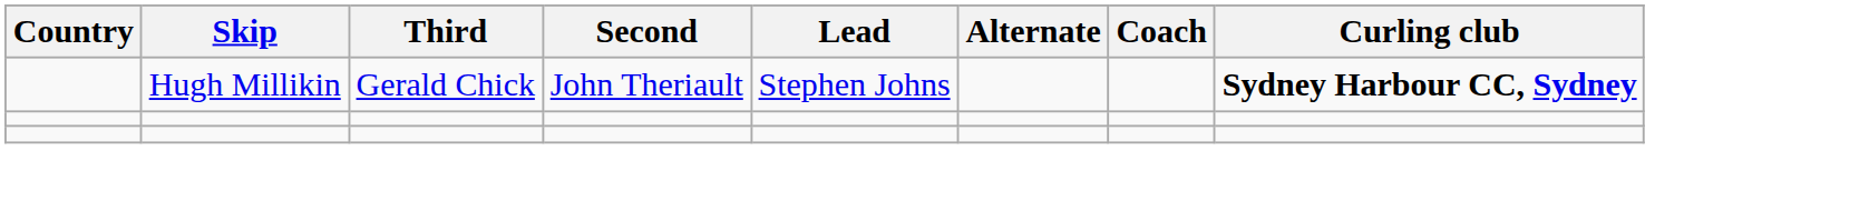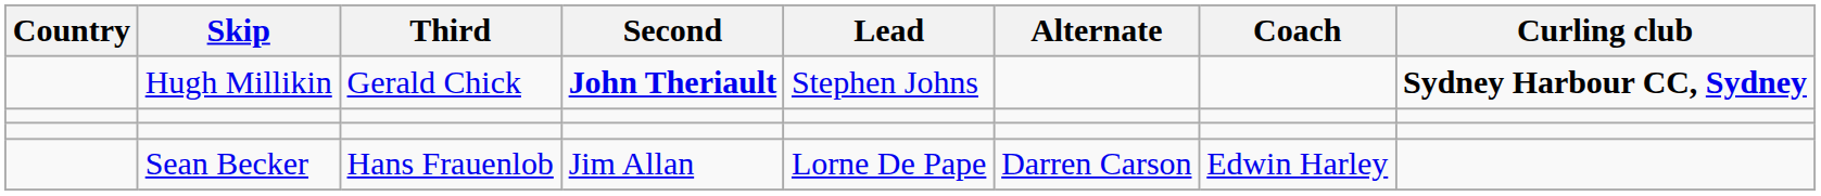 <table class="wikitable">
 <tr>
 <th>Country</th>
 <th><a href='#'>Skip</a></th>
 <th>Third</th>
 <th>Second</th>
 <th>Lead</th>
 <th>Alternate</th>
 <th>Coach</th>
 <th>Curling club</th>
 </tr>
 <tr>
 <td></td>
 <td><a href='#'>Hugh Millikin</a></td>
 <td><a href='#'>Gerald Chick</a></td>
-<td><a href='#'>John Theriault</a></td>
+<td><strong><a href='#'>John Theriault</a></strong></td>
 <td><a href='#'>Stephen Johns</a></td>
 <td></td>
 <td></td>
 <td><strong>Sydney Harbour CC, <a href='#'>Sydney</a></strong></td>
 </tr>
 <tr>
 <td></td>
 <td></td>
 <td></td>
 <td></td>
 <td></td>
 <td></td>
 <td></td>
 <td></td>
 </tr>
 <tr>
 <td></td>
 <td></td>
 <td></td>
 <td></td>
 <td></td>
 <td></td>
 <td></td>
 <td></td>
 </tr>
+<tr>
+<td></td>
+<td><a href='#'>Sean Becker</a></td>
+<td><a href='#'>Hans Frauenlob</a></td>
+<td><a href='#'>Jim Allan</a></td>
+<td><a href='#'>Lorne De Pape</a></td>
+<td><a href='#'>Darren Carson</a></td>
+<td><a href='#'>Edwin Harley</a></td>
+<td></td>
+</tr>
 </table>
